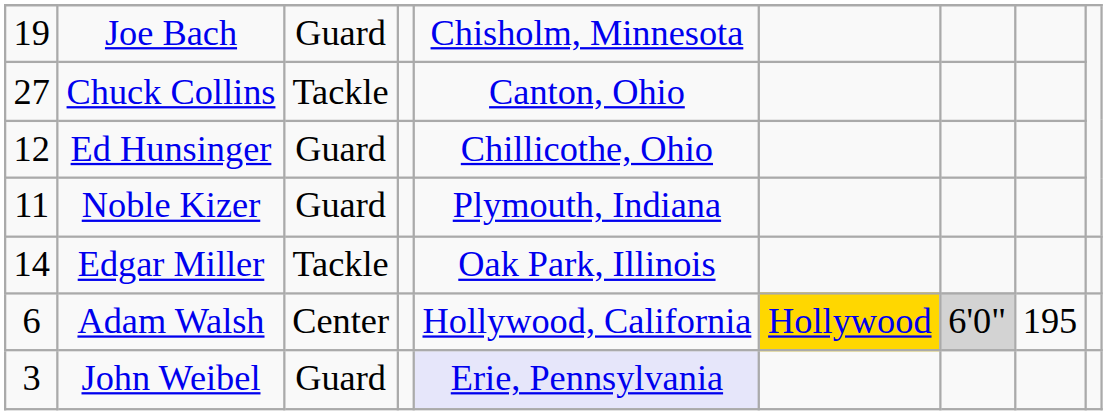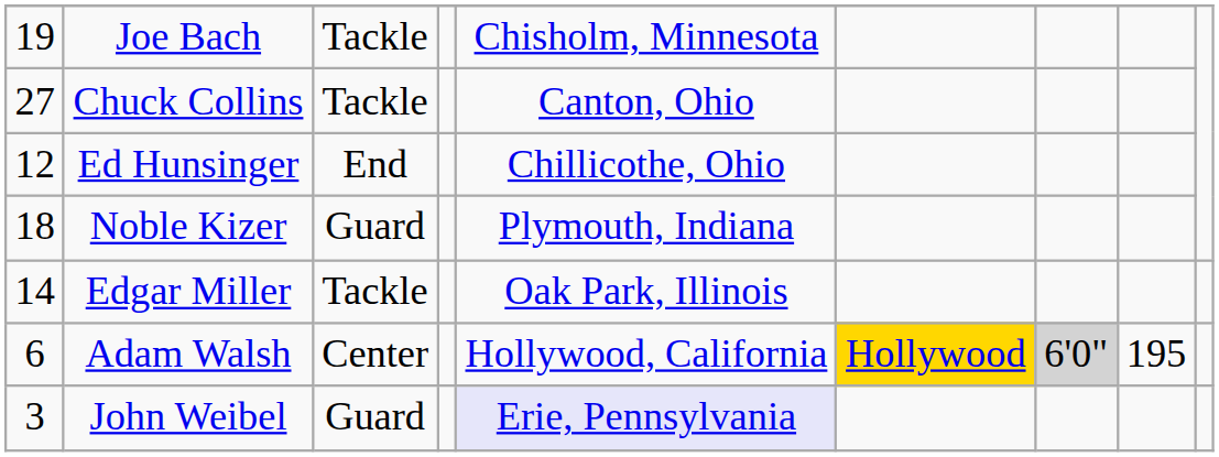 <table class=wikitable style="text-align:center">
 <tr>
 </tr>
 <tr>
 <td>19</td>
 <td><a href='#'>Joe Bach</a></td>
-<td>Guard</td>
+<td>Tackle</td>
 <td></td>
 <td><a href='#'>Chisholm, Minnesota</a></td>
 <td></td>
 <td></td>
 <td></td>
 </tr>
 <tr>
 <td>27</td>
 <td><a href='#'>Chuck Collins</a></td>
 <td>Tackle</td>
 <td></td>
 <td><a href='#'>Canton, Ohio</a></td>
 <td></td>
 <td></td>
 <td></td>
 </tr>
 <tr>
 <td>12</td>
 <td><a href='#'>Ed Hunsinger</a></td>
-<td>Guard</td>
+<td>End</td>
 <td></td>
 <td><a href='#'>Chillicothe, Ohio</a></td>
 <td></td>
 <td></td>
 <td></td>
 </tr>
 <tr>
-<td>11</td>
+<td>18</td>
 <td><a href='#'>Noble Kizer</a></td>
 <td>Guard</td>
 <td></td>
 <td><a href='#'>Plymouth, Indiana</a></td>
 <td></td>
 <td></td>
 <td></td>
 </tr>
 <tr>
 <td>14</td>
 <td><a href='#'>Edgar Miller</a></td>
 <td>Tackle</td>
 <td></td>
 <td><a href='#'>Oak Park, Illinois</a></td>
 <td></td>
 <td></td>
 <td></td>
 <td></td>
 </tr>
 <tr>
 <td>6</td>
 <td><a href='#'>Adam Walsh</a></td>
 <td>Center</td>
 <td></td>
 <td><a href='#'>Hollywood, California</a></td>
 <td style="background: gold;"><a href='#'>Hollywood</a></td>
 <td style="background: lightgrey;">6'0"</td>
 <td>195</td>
 <td></td>
 </tr>
 <tr>
 <td>3</td>
 <td><a href='#'>John Weibel</a></td>
 <td>Guard</td>
 <td></td>
 <td style="background: lavender;"><a href='#'>Erie, Pennsylvania</a></td>
 <td></td>
 <td></td>
 <td></td>
 </tr>
 </table>
